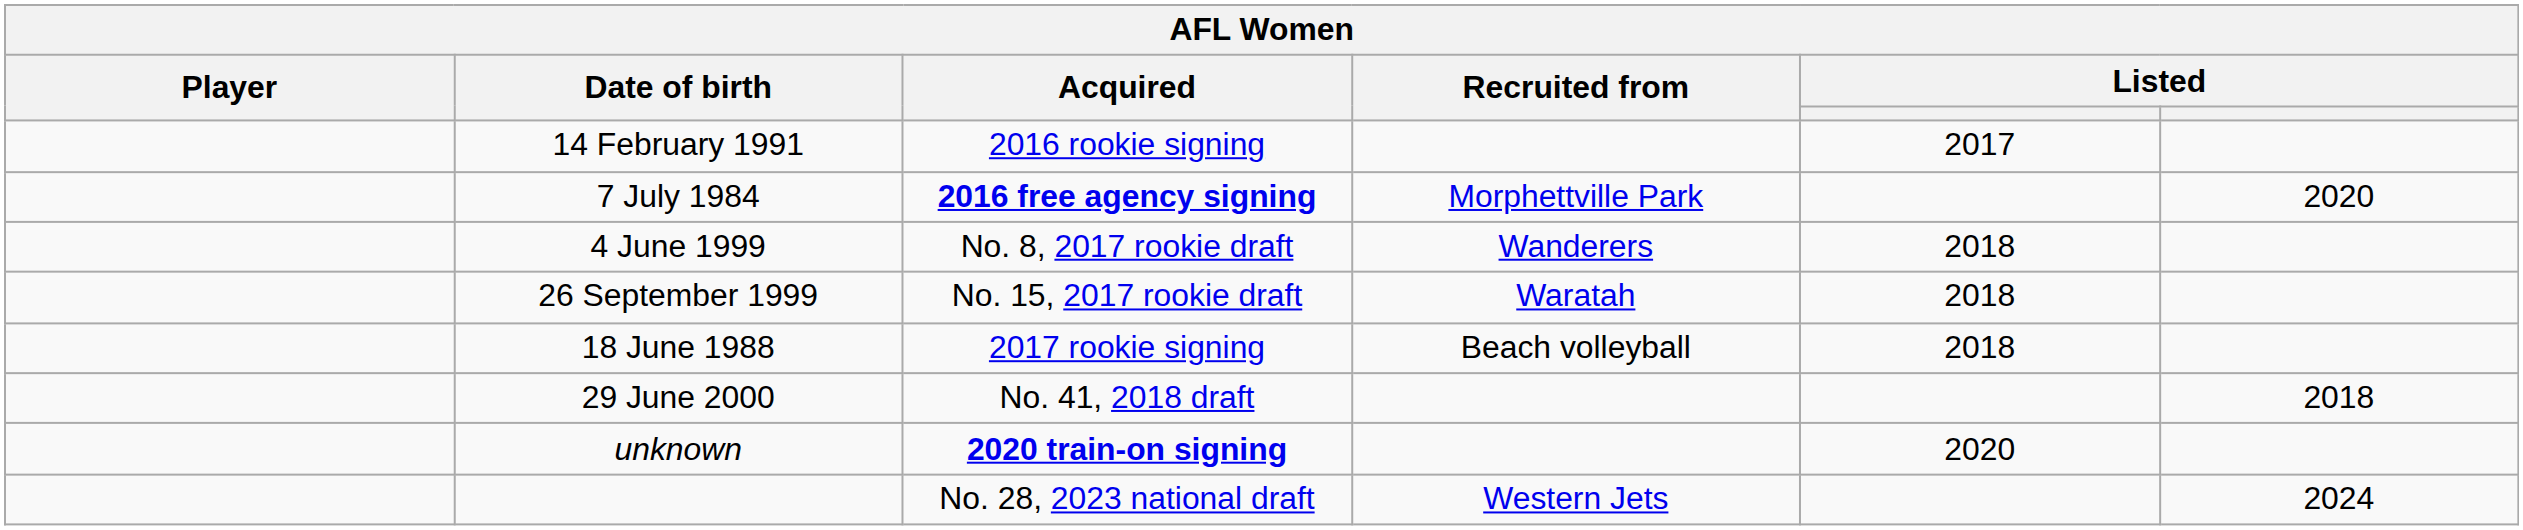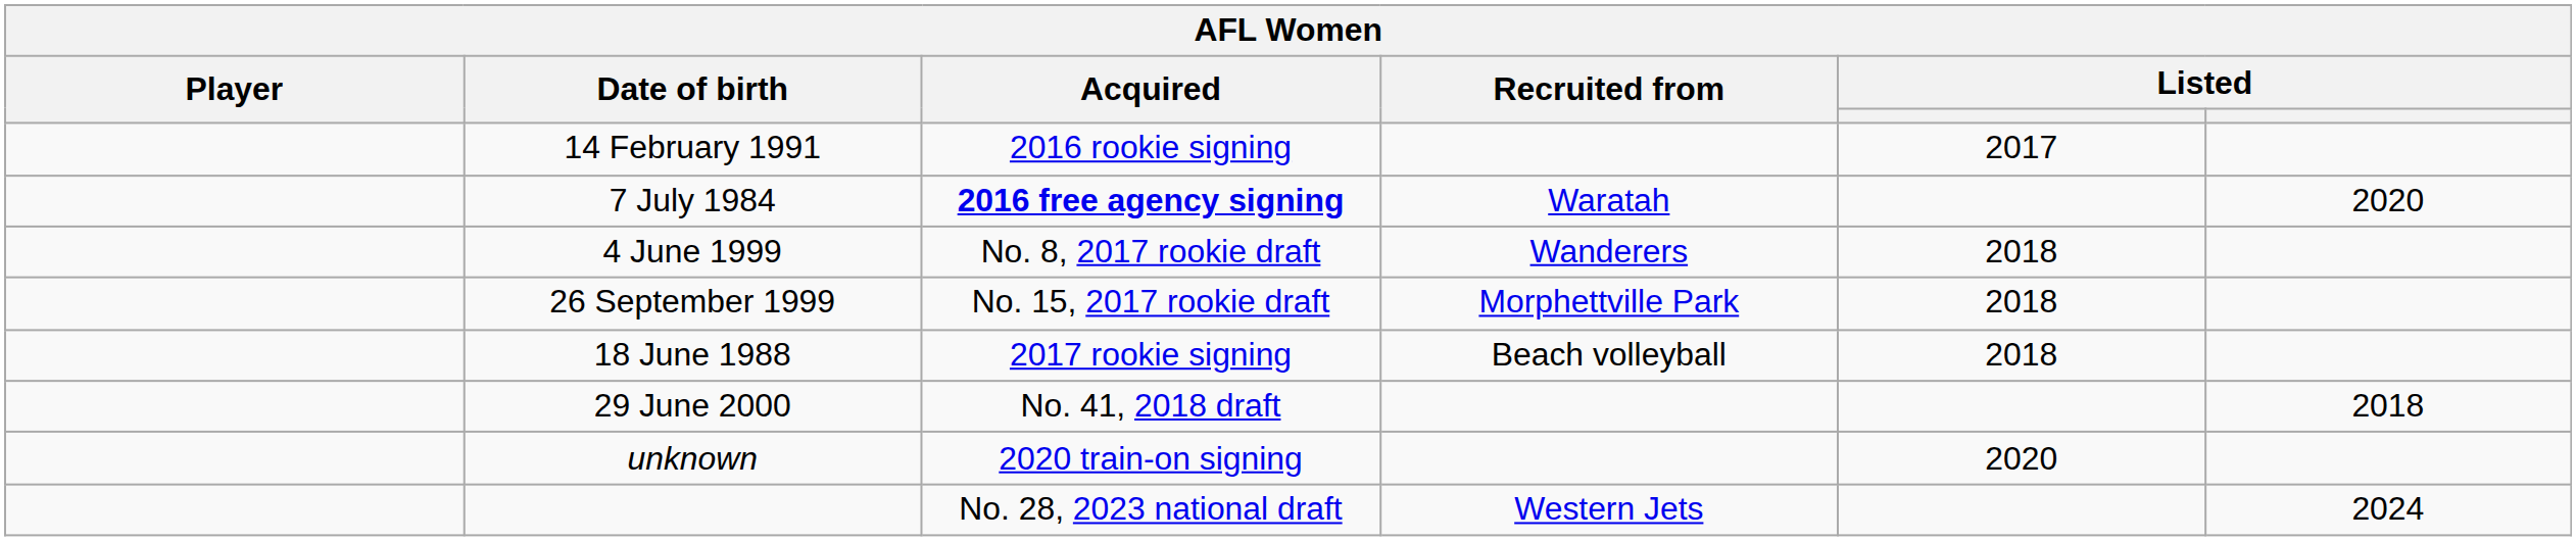 <table class="wikitable sortable" style="text-align:center; width:100%;">
 <tr>
 <th colspan="6" style="width:10%">AFL Women</th>
 </tr>
 <tr>
 <th rowspan="2" style="width:10%">Player</th>
 <th rowspan="2" style="width:10%">Date of birth</th>
 <th rowspan="2" style="width:10%">Acquired</th>
 <th rowspan="2" style="width:10%">Recruited from</th>
 <th colspan="2" style="width:10%">Listed</th>
 </tr>
 <tr>
 <th width=8%></th>
 <th width=8%></th>
 </tr>
 <tr>
 <td align=left></td>
 <td>14 February 1991</td>
 <td><a href='#'>2016 rookie signing</a></td>
 <td></td>
 <td>2017</td>
 <td></td>
 </tr>
 <tr>
 <td align=left></td>
 <td>7 July 1984</td>
 <td><strong><a href='#'>2016 free agency signing</a></strong></td>
-<td><a href='#'>Morphettville Park</a></td>
+<td><a href='#'>Waratah</a></td>
 <td></td>
 <td>2020</td>
 </tr>
 <tr>
 <td align=left></td>
 <td>4 June 1999</td>
 <td>No. 8, <a href='#'>2017 rookie draft</a></td>
 <td><a href='#'>Wanderers</a></td>
 <td>2018</td>
 <td></td>
 </tr>
 <tr>
 <td align=left></td>
 <td>26 September 1999</td>
 <td>No. 15, <a href='#'>2017 rookie draft</a></td>
-<td><a href='#'>Waratah</a></td>
+<td><a href='#'>Morphettville Park</a></td>
 <td>2018</td>
 <td></td>
 </tr>
 <tr>
 <td align=left></td>
 <td>18 June 1988</td>
 <td><a href='#'>2017 rookie signing</a></td>
 <td>Beach volleyball</td>
 <td>2018</td>
 <td></td>
 </tr>
 <tr>
 <td align=left></td>
 <td>29 June 2000</td>
 <td>No. 41, <a href='#'>2018 draft</a></td>
 <td></td>
 <td></td>
 <td>2018</td>
 </tr>
 <tr>
 <td align=left></td>
 <td><em>unknown</em></td>
-<td><strong><a href='#'>2020 train-on signing</a></strong></td>
+<td><a href='#'>2020 train-on signing</a></td>
 <td></td>
 <td>2020</td>
 <td></td>
 </tr>
 <tr>
 <td align=left></td>
 <td></td>
 <td>No. 28, <a href='#'>2023 national draft</a></td>
 <td><a href='#'>Western Jets</a></td>
 <td></td>
 <td>2024</td>
 </tr>
 </table>
